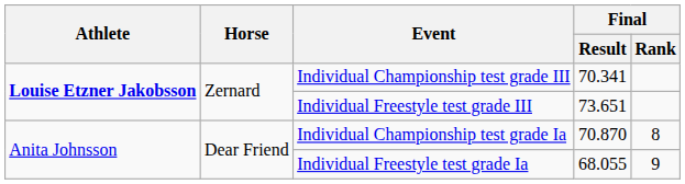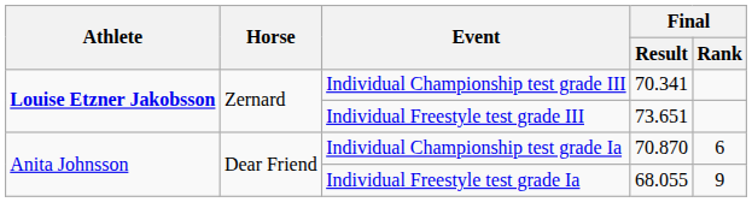 <table class=wikitable style="font-size:90%">
 <tr>
 <th rowspan="2">Athlete</th>
 <th rowspan="2">Horse</th>
 <th rowspan="2">Event</th>
 <th colspan="2">Final</th>
 </tr>
 <tr>
 <th>Result</th>
 <th>Rank</th>
 </tr>
 <tr>
 <td rowspan="2"><strong><a href='#'>Louise Etzner Jakobsson</a></strong></td>
 <td rowspan="2">Zernard</td>
 <td><a href='#'>Individual Championship test grade III</a></td>
 <td align=center>70.341</td>
 <td align=center></td>
 </tr>
 <tr>
 <td><a href='#'>Individual Freestyle test grade III</a></td>
 <td align=center>73.651</td>
 <td align=center></td>
 </tr>
 <tr>
 <td rowspan="2"><a href='#'>Anita Johnsson</a></td>
 <td rowspan="2">Dear Friend</td>
 <td><a href='#'>Individual Championship test grade Ia</a></td>
 <td align=center>70.870</td>
-<td align=center>8</td>
+<td align=center>6</td>
 </tr>
 <tr>
 <td><a href='#'>Individual Freestyle test grade Ia</a></td>
 <td align=center>68.055</td>
 <td align=center>9</td>
 </tr>
 </table>
